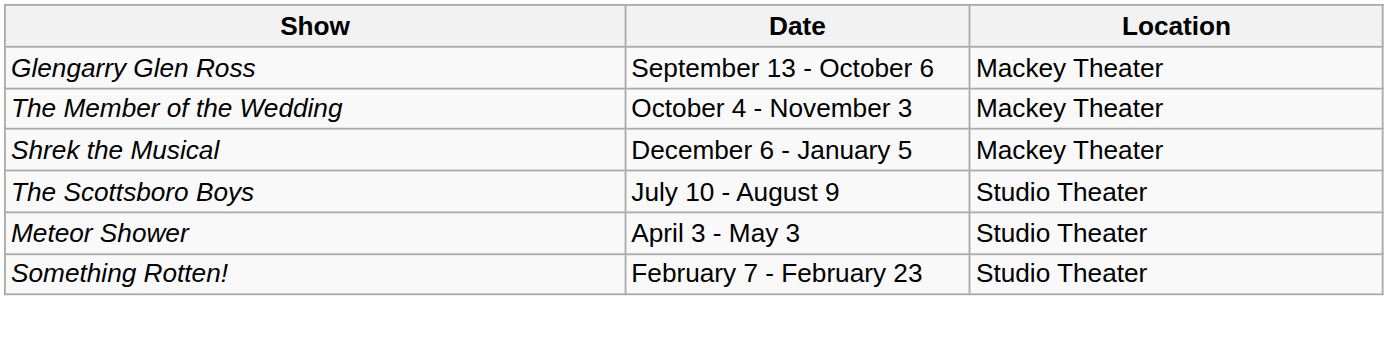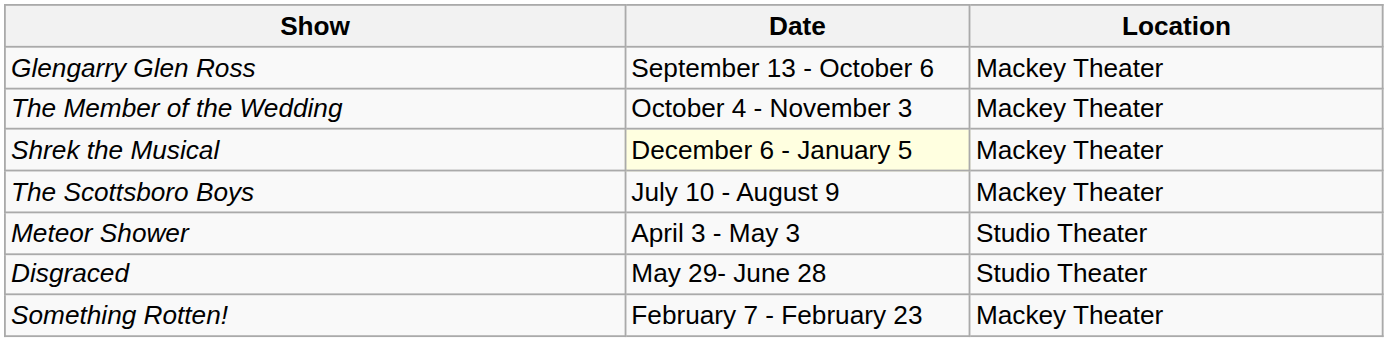 <table class="wikitable" style="font-size:90%; width:60%">
 <tr>
 <th style="width:45%;">Show</th>
 <th style="width:25%;">Date</th>
 <th style="width:30%;">Location</th>
 </tr>
 <tr>
 <td><em>Glengarry Glen Ross</em></td>
 <td>September 13 - October 6</td>
 <td>Mackey Theater</td>
 </tr>
 <tr>
 <td><em>The Member of the Wedding</em></td>
 <td>October 4 - November 3</td>
 <td>Mackey Theater</td>
 </tr>
 <tr>
 <td><em>Shrek the Musical</em></td>
-<td>December 6 - January 5</td>
+<td style="background: lightyellow;">December 6 - January 5</td>
 <td>Mackey Theater</td>
 </tr>
 <tr>
 <td><em>The Scottsboro Boys</em></td>
 <td>July 10 - August 9</td>
-<td>Studio Theater</td>
+<td>Mackey Theater</td>
 </tr>
 <tr>
 <td><em>Meteor Shower</em></td>
 <td>April 3 - May 3</td>
 <td>Studio Theater</td>
 </tr>
 <tr>
+<td><em>Disgraced</em></td>
+<td>May 29- June 28</td>
+<td>Studio Theater</td>
+</tr>
+<tr>
 <td><em>Something Rotten!</em></td>
 <td>February 7 - February 23</td>
-<td>Studio Theater</td>
+<td>Mackey Theater</td>
 </tr>
 </table>
